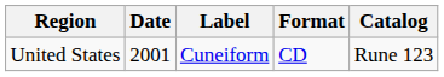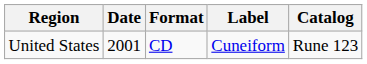 <table class="wikitable">
 <tr>
 <th>Region</th>
 <th>Date</th>
+<th>Format</th>
 <th>Label</th>
-<th>Format</th>
 <th>Catalog</th>
 </tr>
 <tr>
 <td>United States</td>
 <td>2001</td>
+<td><a href='#'>CD</a></td>
 <td><a href='#'>Cuneiform</a></td>
-<td><a href='#'>CD</a></td>
 <td>Rune 123</td>
 </tr>
 </table>
